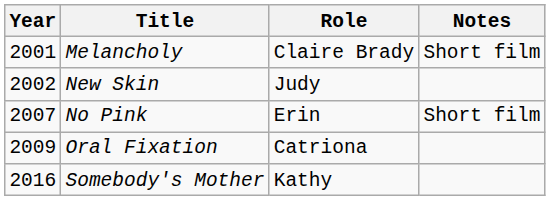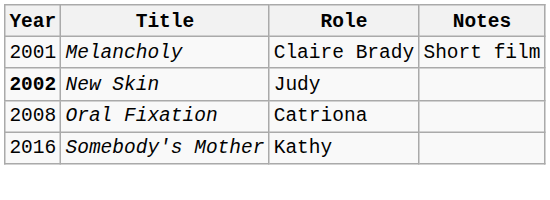 <table class="wikitable">
 <tr>
 <th>Year</th>
 <th>Title</th>
 <th>Role</th>
 <th>Notes</th>
 </tr>
 <tr>
 <td>2001</td>
 <td><em>Melancholy</em></td>
 <td>Claire Brady</td>
 <td>Short film</td>
 </tr>
 <tr>
-<td>2002</td>
+<td><strong>2002</strong></td>
 <td><em>New Skin</em></td>
 <td>Judy</td>
 <td></td>
 </tr>
 <tr>
-<td>2007</td>
-<td><em>No Pink</em></td>
-<td>Erin</td>
-<td>Short film</td>
-</tr>
-<tr>
-<td>2009</td>
+<td>2008</td>
 <td><em>Oral Fixation</em></td>
 <td>Catriona</td>
 <td></td>
 </tr>
 <tr>
 <td>2016</td>
 <td><em>Somebody's Mother</em></td>
 <td>Kathy</td>
 <td></td>
 </tr>
 </table>
